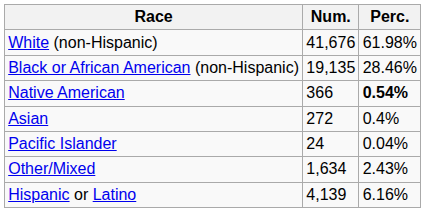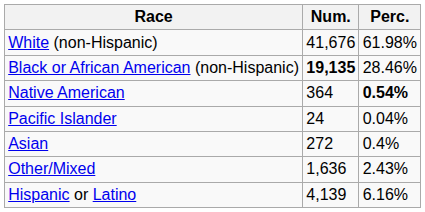 <table class="wikitable">
 <tr>
 <th>Race</th>
 <th>Num.</th>
 <th>Perc.</th>
 </tr>
 <tr>
 <td><a href='#'>White</a> (non-Hispanic)</td>
 <td>41,676</td>
 <td>61.98%</td>
 </tr>
 <tr>
 <td><a href='#'>Black or African American</a> (non-Hispanic)</td>
-<td>19,135</td>
+<td><strong>19,135</strong></td>
 <td>28.46%</td>
 </tr>
 <tr>
 <td><a href='#'>Native American</a></td>
-<td>366</td>
+<td>364</td>
 <td><strong>0.54%</strong></td>
+</tr>
+<tr>
+<td><a href='#'>Pacific Islander</a></td>
+<td>24</td>
+<td>0.04%</td>
 </tr>
 <tr>
 <td><a href='#'>Asian</a></td>
 <td>272</td>
 <td>0.4%</td>
 </tr>
 <tr>
-<td><a href='#'>Pacific Islander</a></td>
-<td>24</td>
-<td>0.04%</td>
-</tr>
-<tr>
 <td><a href='#'>Other/Mixed</a></td>
-<td>1,634</td>
+<td>1,636</td>
 <td>2.43%</td>
 </tr>
 <tr>
 <td><a href='#'>Hispanic</a> or <a href='#'>Latino</a></td>
 <td>4,139</td>
 <td>6.16%</td>
 </tr>
 </table>
